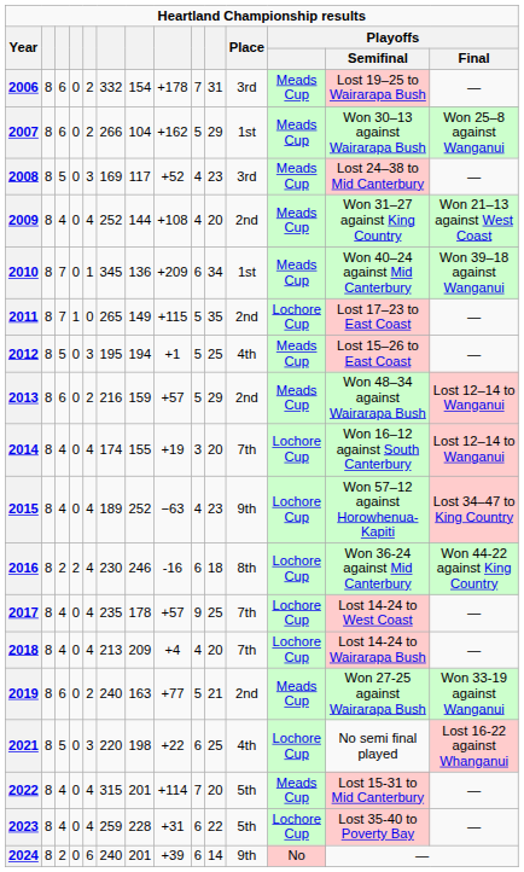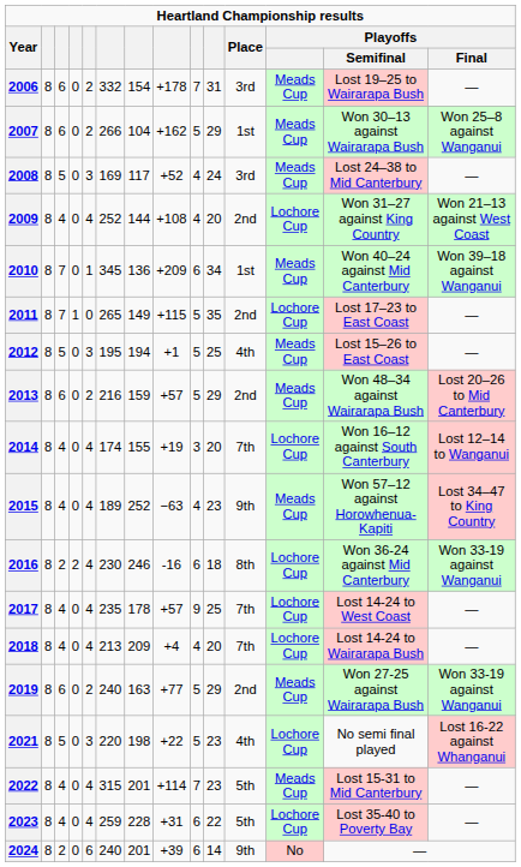 <table class="wikitable" style="text-align:center">
 <tr>
 <td colspan=14><strong>Heartland Championship results</strong></td>
 </tr>
 <tr>
 <th rowspan=2>Year</th>
 <th rowspan=2></th>
 <th rowspan=2></th>
 <th rowspan=2></th>
 <th rowspan=2></th>
 <th rowspan=2></th>
 <th rowspan=2></th>
 <th rowspan=2></th>
 <th rowspan=2></th>
 <th rowspan=2></th>
 <th rowspan=2>Place</th>
 <th colspan=3>Playoffs</th>
 </tr>
 <tr>
 <th></th>
 <th>Semifinal</th>
 <th>Final</th>
 </tr>
 <tr>
 <th><a href='#'>2006</a></th>
 <td>8</td>
 <td>6</td>
 <td>0</td>
 <td>2</td>
 <td>332</td>
 <td>154</td>
 <td>+178</td>
 <td>7</td>
 <td>31</td>
 <td>3rd</td>
 <td style="background: #cfc;"><a href='#'>Meads Cup</a></td>
 <td style="background: #FFCCCC;">Lost 19–25 to <a href='#'>Wairarapa Bush</a></td>
 <td>—</td>
 </tr>
 <tr>
 <th><a href='#'>2007</a></th>
 <td>8</td>
 <td>6</td>
 <td>0</td>
 <td>2</td>
 <td>266</td>
 <td>104</td>
 <td>+162</td>
 <td>5</td>
 <td>29</td>
 <td>1st</td>
 <td style="background: #cfc;"><a href='#'>Meads Cup</a></td>
 <td style="background: #cfc;">Won 30–13 against <a href='#'>Wairarapa Bush</a></td>
 <td style="background: #cfc;">Won 25–8 against <a href='#'>Wanganui</a></td>
 </tr>
 <tr>
 <th><a href='#'>2008</a></th>
 <td>8</td>
 <td>5</td>
 <td>0</td>
 <td>3</td>
 <td>169</td>
 <td>117</td>
 <td>+52</td>
 <td>4</td>
-<td>23</td>
+<td>24</td>
 <td>3rd</td>
 <td style="background: #cfc;"><a href='#'>Meads Cup</a></td>
 <td style="background: #ffcccc;">Lost 24–38 to <a href='#'>Mid Canterbury</a></td>
 <td>—</td>
 </tr>
 <tr>
 <th><a href='#'>2009</a></th>
 <td>8</td>
 <td>4</td>
 <td>0</td>
 <td>4</td>
 <td>252</td>
 <td>144</td>
 <td>+108</td>
 <td>4</td>
 <td>20</td>
 <td>2nd</td>
-<td style="background: #cfc;"><a href='#'>Meads Cup</a></td>
+<td style="background: #cfc;"><a href='#'>Lochore Cup</a></td>
 <td style="background: #cfc;">Won 31–27 against <a href='#'>King Country</a></td>
 <td style="background: #cfc;">Won 21–13 against <a href='#'>West Coast</a></td>
 </tr>
 <tr>
 <th><a href='#'>2010</a></th>
 <td>8</td>
 <td>7</td>
 <td>0</td>
 <td>1</td>
 <td>345</td>
 <td>136</td>
 <td>+209</td>
 <td>6</td>
 <td>34</td>
 <td>1st</td>
 <td style="background: #cfc;"><a href='#'>Meads Cup</a></td>
 <td style="background: #cfc;">Won 40–24 against <a href='#'>Mid Canterbury</a></td>
 <td style="background: #cfc;">Won 39–18 against <a href='#'>Wanganui</a></td>
 </tr>
 <tr>
 <th><a href='#'>2011</a></th>
 <td>8</td>
 <td>7</td>
 <td>1</td>
 <td>0</td>
 <td>265</td>
 <td>149</td>
 <td>+115</td>
 <td>5</td>
 <td>35</td>
 <td>2nd</td>
 <td style="background: #cfc;"><a href='#'>Lochore Cup</a></td>
 <td style="background: #ffcccc;">Lost 17–23 to <a href='#'>East Coast</a></td>
 <td>—</td>
 </tr>
 <tr>
 <th><a href='#'>2012</a></th>
 <td>8</td>
 <td>5</td>
 <td>0</td>
 <td>3</td>
 <td>195</td>
 <td>194</td>
 <td>+1</td>
 <td>5</td>
 <td>25</td>
 <td>4th</td>
 <td style="background: #cfc;"><a href='#'>Meads Cup</a></td>
 <td style="background: #ffcccc;">Lost 15–26 to <a href='#'>East Coast</a></td>
 <td>—</td>
 </tr>
 <tr>
 <th><a href='#'>2013</a></th>
 <td>8</td>
 <td>6</td>
 <td>0</td>
 <td>2</td>
 <td>216</td>
 <td>159</td>
 <td>+57</td>
 <td>5</td>
 <td>29</td>
 <td>2nd</td>
 <td style="background: #cfc;"><a href='#'>Meads Cup</a></td>
 <td style="background: #cfc;">Won 48–34 against <a href='#'>Wairarapa Bush</a></td>
-<td style="background: #ffcccc;">Lost 12–14 to <a href='#'>Wanganui</a></td>
+<td style="background: #ffcccc;">Lost 20–26 to <a href='#'>Mid Canterbury</a></td>
 </tr>
 <tr>
 <th><a href='#'>2014</a></th>
 <td>8</td>
 <td>4</td>
 <td>0</td>
 <td>4</td>
 <td>174</td>
 <td>155</td>
 <td>+19</td>
 <td>3</td>
 <td>20</td>
 <td>7th</td>
 <td style="background: #cfc;"><a href='#'>Lochore Cup</a></td>
 <td style="background: #cfc;">Won 16–12 against <a href='#'>South Canterbury</a></td>
 <td style="background: #ffcccc;">Lost 12–14 to <a href='#'>Wanganui</a></td>
 </tr>
 <tr>
 <th><a href='#'>2015</a></th>
 <td>8</td>
 <td>4</td>
 <td>0</td>
 <td>4</td>
 <td>189</td>
 <td>252</td>
 <td>−63</td>
 <td>4</td>
 <td>23</td>
 <td>9th</td>
-<td style="background: #cfc;"><a href='#'>Lochore Cup</a></td>
+<td style="background: #cfc;"><a href='#'>Meads Cup</a></td>
 <td style="background: #cfc;">Won 57–12 against <a href='#'>Horowhenua-Kapiti</a></td>
 <td style="background: #ffcccc;">Lost 34–47 to <a href='#'>King Country</a></td>
 </tr>
 <tr>
 <th><a href='#'>2016</a></th>
 <td>8</td>
 <td>2</td>
 <td>2</td>
 <td>4</td>
 <td>230</td>
 <td>246</td>
 <td>-16</td>
 <td>6</td>
 <td>18</td>
 <td>8th</td>
 <td style="background: #cfc;"><a href='#'>Lochore Cup</a></td>
 <td style="background: #cfc;">Won 36-24 against <a href='#'>Mid Canterbury</a></td>
-<td style="background: #cfc;">Won 44-22 against <a href='#'>King Country</a></td>
+<td style="background: #cfc;">Won 33-19 against <a href='#'>Wanganui</a></td>
 </tr>
 <tr>
 <th><a href='#'>2017</a></th>
 <td>8</td>
 <td>4</td>
 <td>0</td>
 <td>4</td>
 <td>235</td>
 <td>178</td>
 <td>+57</td>
 <td>9</td>
 <td>25</td>
 <td>7th</td>
 <td style="background: #cfc;"><a href='#'>Lochore Cup</a></td>
 <td style="background: #ffcccc;">Lost 14-24 to <a href='#'>West Coast</a></td>
 <td>—</td>
 </tr>
 <tr>
 <th><a href='#'>2018</a></th>
 <td>8</td>
 <td>4</td>
 <td>0</td>
 <td>4</td>
 <td>213</td>
 <td>209</td>
 <td>+4</td>
 <td>4</td>
 <td>20</td>
 <td>7th</td>
 <td style="background: #cfc;"><a href='#'>Lochore Cup</a></td>
 <td style="background: #ffcccc;">Lost 14-24 to <a href='#'>Wairarapa Bush</a></td>
 <td>—</td>
 </tr>
 <tr>
 <th><a href='#'>2019</a></th>
 <td>8</td>
 <td>6</td>
 <td>0</td>
 <td>2</td>
 <td>240</td>
 <td>163</td>
 <td>+77</td>
 <td>5</td>
-<td>21</td>
+<td>29</td>
 <td>2nd</td>
 <td style="background: #cfc;"><a href='#'>Meads Cup</a></td>
 <td style="background: #cfc;">Won 27-25 against <a href='#'>Wairarapa Bush</a></td>
 <td style="background: #cfc;">Won 33-19 against <a href='#'>Wanganui</a></td>
 </tr>
 <tr>
 <th><a href='#'>2021</a></th>
 <td>8</td>
 <td>5</td>
 <td>0</td>
 <td>3</td>
 <td>220</td>
 <td>198</td>
 <td>+22</td>
-<td>6</td>
-<td>25</td>
+<td>5</td>
+<td>23</td>
 <td>4th</td>
 <td style="background: #cfc;"><a href='#'>Lochore Cup</a></td>
 <td>No semi final played</td>
 <td style="background: #ffcccc;">Lost 16-22 against <a href='#'>Whanganui</a></td>
 </tr>
 <tr>
 <th><a href='#'>2022</a></th>
 <td>8</td>
 <td>4</td>
 <td>0</td>
 <td>4</td>
 <td>315</td>
 <td>201</td>
 <td>+114</td>
 <td>7</td>
-<td>20</td>
+<td>23</td>
 <td>5th</td>
 <td style="background: #cfc;"><a href='#'>Meads Cup</a></td>
 <td style="background: #ffcccc;">Lost 15-31 to <a href='#'>Mid Canterbury</a></td>
 <td>—</td>
 </tr>
 <tr>
 <th><a href='#'>2023</a></th>
 <td>8</td>
 <td>4</td>
 <td>0</td>
 <td>4</td>
 <td>259</td>
 <td>228</td>
 <td>+31</td>
 <td>6</td>
 <td>22</td>
 <td>5th</td>
 <td style="background: #cfc;"><a href='#'>Lochore Cup</a></td>
 <td style="background: #ffcccc;">Lost 35-40 to <a href='#'>Poverty Bay</a></td>
 <td>—</td>
 </tr>
 <tr>
 <th><a href='#'>2024</a></th>
 <td>8</td>
 <td>2</td>
 <td>0</td>
 <td>6</td>
 <td>240</td>
 <td>201</td>
 <td>+39</td>
 <td>6</td>
 <td>14</td>
 <td>9th</td>
 <td style="background: #ffcccc;">No</td>
 <td colspan=2>—</td>
 </tr>
 </table>
